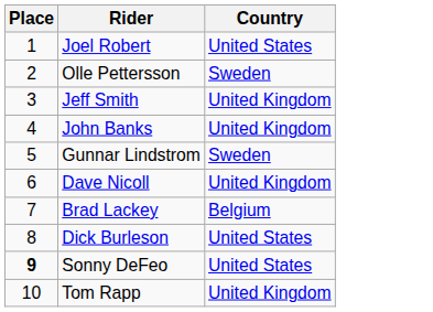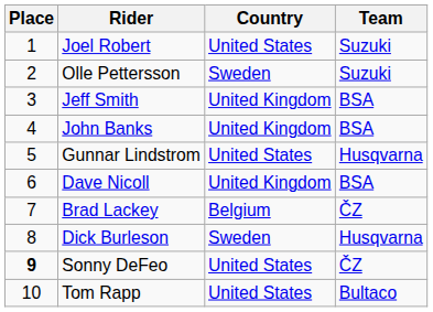 <table class="wikitable">
 <tr>
 <th>Place</th>
 <th>Rider</th>
 <th>Country</th>
+<th>Team</th>
 </tr>
 <tr>
 <td align="center">1</td>
 <td> <a href='#'>Joel Robert</a></td>
 <td><a href='#'>United States</a></td>
+<td><a href='#'>Suzuki</a></td>
 </tr>
 <tr>
 <td align="center">2</td>
 <td> Olle Pettersson</td>
 <td><a href='#'>Sweden</a></td>
+<td><a href='#'>Suzuki</a></td>
 </tr>
 <tr>
 <td align="center">3</td>
 <td> <a href='#'>Jeff Smith</a></td>
 <td><a href='#'>United Kingdom</a></td>
+<td><a href='#'>BSA</a></td>
 </tr>
 <tr>
 <td align="center">4</td>
 <td> <a href='#'>John Banks</a></td>
 <td><a href='#'>United Kingdom</a></td>
+<td><a href='#'>BSA</a></td>
 </tr>
 <tr>
 <td align="center">5</td>
 <td> Gunnar Lindstrom</td>
-<td><a href='#'>Sweden</a></td>
+<td><a href='#'>United States</a></td>
+<td><a href='#'>Husqvarna</a></td>
 </tr>
 <tr>
 <td align="center">6</td>
 <td> <a href='#'>Dave Nicoll</a></td>
 <td><a href='#'>United Kingdom</a></td>
+<td><a href='#'>BSA</a></td>
 </tr>
 <tr>
 <td align="center">7</td>
 <td> <a href='#'>Brad Lackey</a></td>
 <td><a href='#'>Belgium</a></td>
+<td><a href='#'>ČZ</a></td>
 </tr>
 <tr>
 <td align="center">8</td>
 <td> <a href='#'>Dick Burleson</a></td>
-<td><a href='#'>United States</a></td>
+<td><a href='#'>Sweden</a></td>
+<td><a href='#'>Husqvarna</a></td>
 </tr>
 <tr>
 <td align="center"><strong>9</strong></td>
 <td> Sonny DeFeo</td>
 <td><a href='#'>United States</a></td>
+<td><a href='#'>ČZ</a></td>
 </tr>
 <tr>
 <td align="center">10</td>
 <td> Tom Rapp</td>
-<td><a href='#'>United Kingdom</a></td>
+<td><a href='#'>United States</a></td>
+<td><a href='#'>Bultaco</a></td>
 </tr>
 </table>
